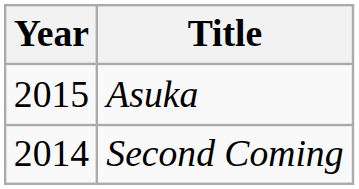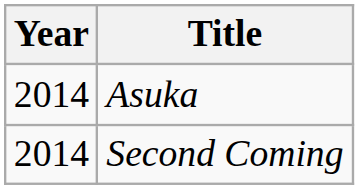 <table class="wikitable">
 <tr>
 <th>Year</th>
 <th>Title</th>
 </tr>
 <tr>
-<td>2015</td>
+<td>2014</td>
 <td><em>Asuka</em></td>
 </tr>
 <tr>
 <td>2014</td>
 <td><em>Second Coming</em></td>
 </tr>
 </table>
